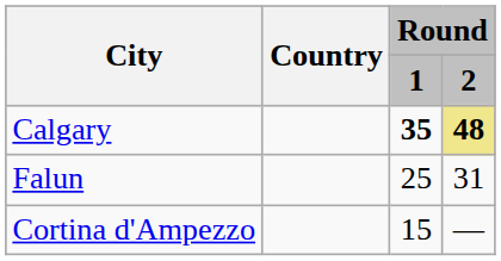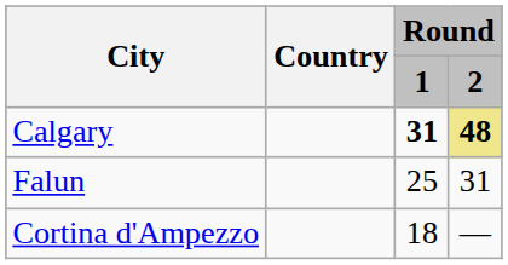 <table class="wikitable" style="text-align:left; margin-left:1em; float:right">
 <tr>
 <th rowspan=2>City</th>
 <th rowspan=2>Country</th>
 <th colspan=2 style="background:silver;">Round</th>
 </tr>
 <tr>
 <th style="background:silver;">1</th>
 <th style="background:silver;">2</th>
 </tr>
 <tr>
 <td><a href='#'>Calgary</a></td>
 <td></td>
-<td style="text-align:center;"><strong>35</strong></td>
+<td style="text-align:center;"><strong>31</strong></td>
 <td style="background: khaki; text-align:center;"><strong>48</strong></td>
 </tr>
 <tr>
 <td><a href='#'>Falun</a></td>
 <td></td>
 <td style="text-align:center;">25</td>
 <td style="text-align:center;">31</td>
 </tr>
 <tr>
 <td><a href='#'>Cortina d'Ampezzo</a></td>
 <td></td>
-<td style="text-align:center;">15</td>
+<td style="text-align:center;">18</td>
 <td style="text-align:center;">—</td>
 </tr>
 </table>
